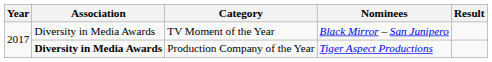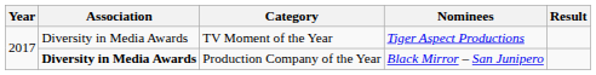 <table class="wikitable">
 <tr>
 <th>Year</th>
 <th>Association</th>
 <th>Category</th>
 <th>Nominees</th>
 <th>Result</th>
 </tr>
 <tr>
 <td rowspan="2">2017</td>
 <td rowspan="1">Diversity in Media Awards</td>
 <td>TV Moment of the Year</td>
-<td><em><a href='#'>Black Mirror</a> – <a href='#'>San Junipero</a></em></td>
+<td><em><a href='#'>Tiger Aspect Productions</a></em></td>
 <td></td>
 </tr>
 <tr>
 <td><strong>Diversity in Media Awards</strong></td>
 <td>Production Company of the Year</td>
-<td><em><a href='#'>Tiger Aspect Productions</a></em></td>
+<td><em><a href='#'>Black Mirror</a> – <a href='#'>San Junipero</a></em></td>
 <td></td>
 </tr>
 </table>
